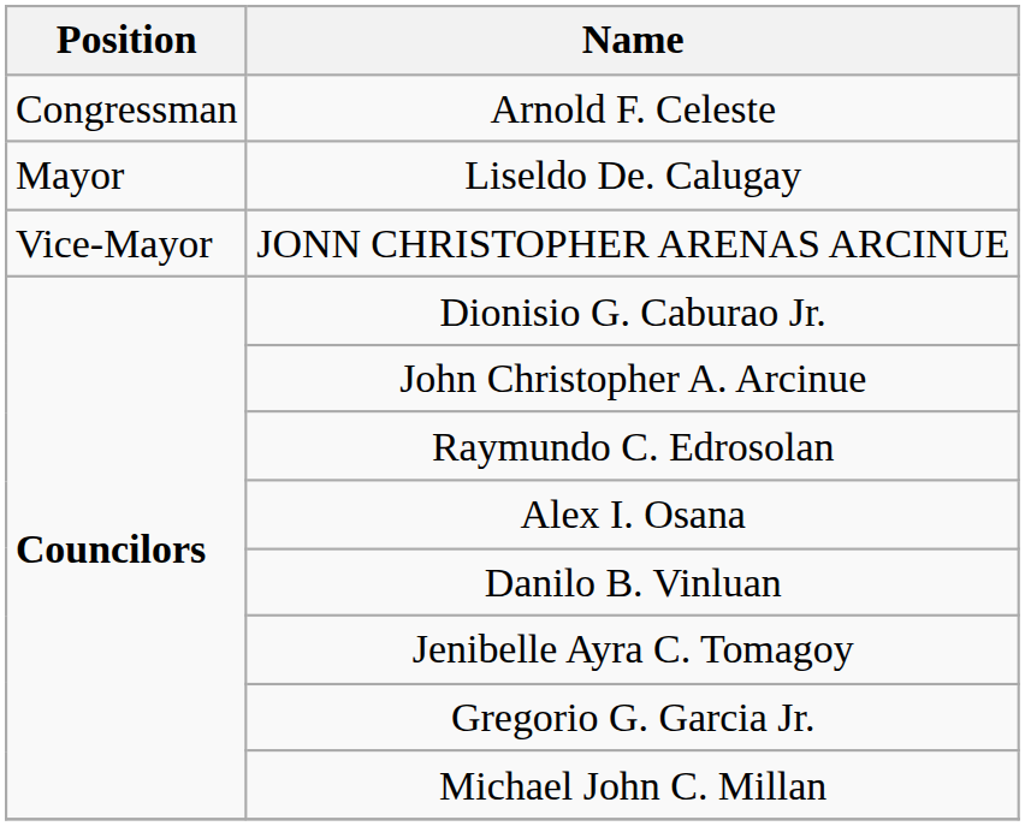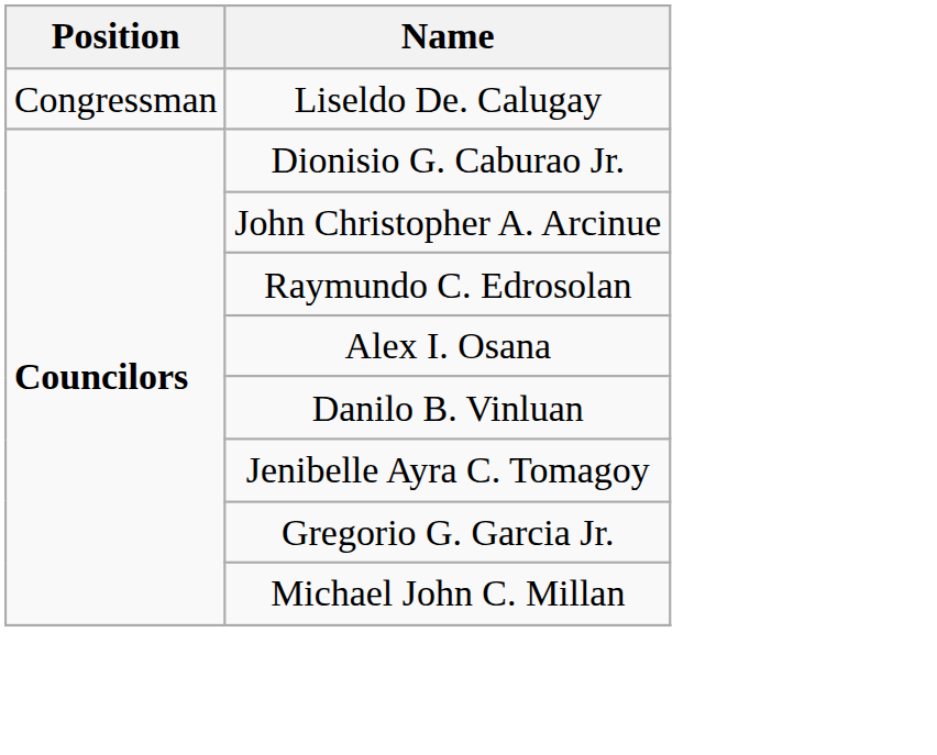 <table class="wikitable" style="line-height:1.20em; font-size:100%;">
 <tr>
 <th>Position</th>
 <th>Name</th>
 </tr>
 <tr>
 <td>Congressman</td>
-<td style="text-align:center;">Arnold F. Celeste</td>
-</tr>
-<tr>
-<td>Mayor</td>
 <td style="text-align:center;">Liseldo De. Calugay</td>
-</tr>
-<tr>
-<td>Vice-Mayor</td>
-<td style="text-align:center;">JONN CHRISTOPHER ARENAS ARCINUE</td>
 </tr>
 <tr>
 <td rowspan=8><strong>Councilors</strong></td>
 <td style="text-align:center;">Dionisio G. Caburao Jr.</td>
 </tr>
 <tr>
 <td style="text-align:center;">John Christopher A. Arcinue</td>
 </tr>
 <tr>
 <td style="text-align:center;">Raymundo C. Edrosolan</td>
 </tr>
 <tr>
 <td style="text-align:center;">Alex I. Osana</td>
 </tr>
 <tr>
 <td style="text-align:center;">Danilo B. Vinluan</td>
 </tr>
 <tr>
 <td style="text-align:center;">Jenibelle Ayra C. Tomagoy</td>
 </tr>
 <tr>
 <td style="text-align:center;">Gregorio G. Garcia Jr.</td>
 </tr>
 <tr>
 <td style="text-align:center;">Michael John C. Millan</td>
 </tr>
 <tr>
 </tr>
 </table>
